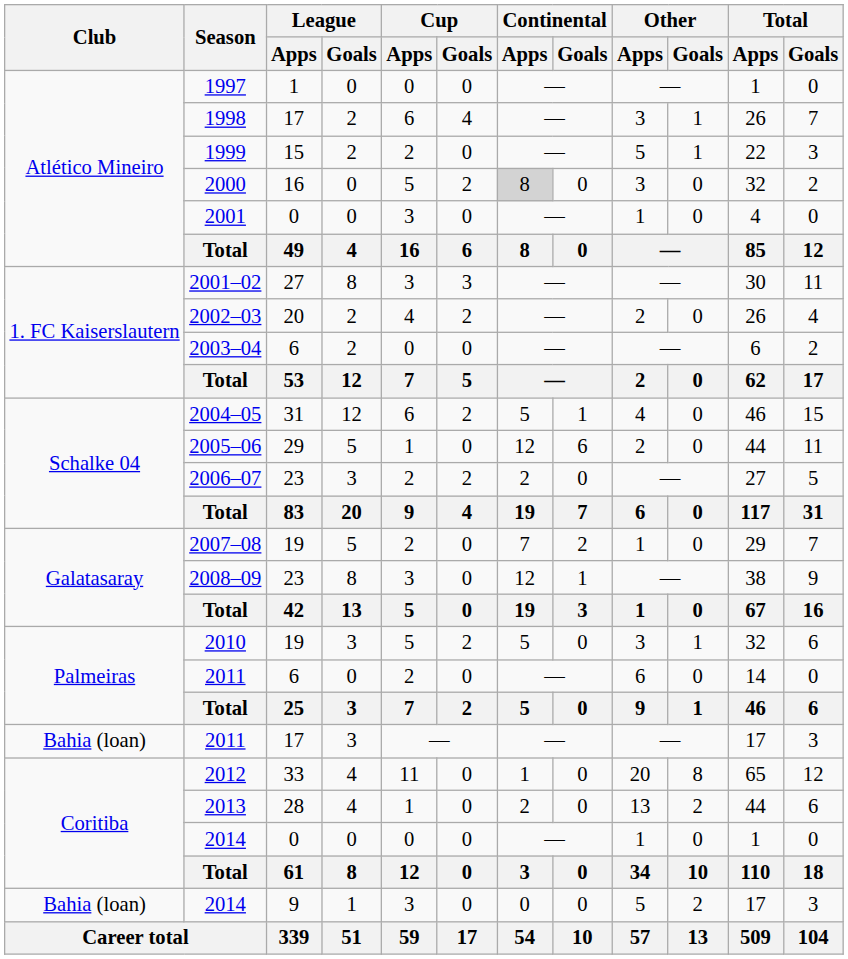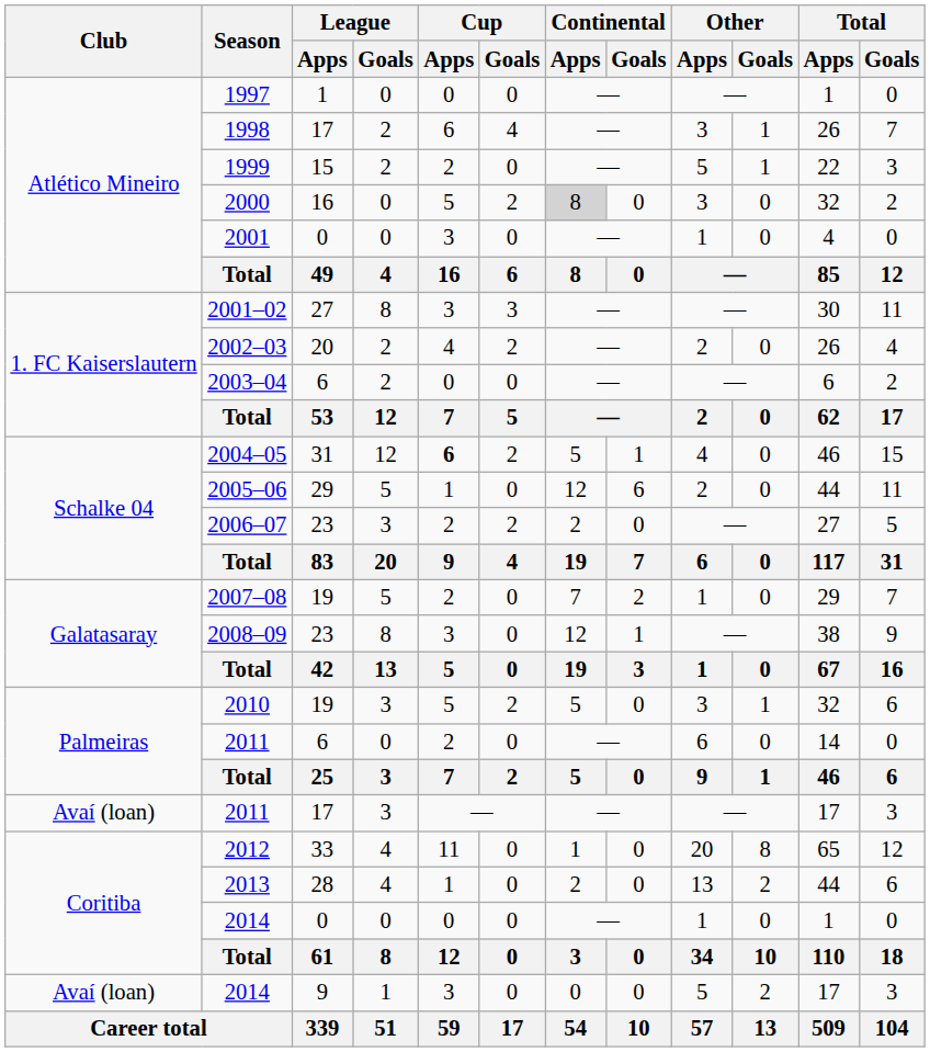 <table class="wikitable" style="text-align:center">
 <tr>
 <th rowspan="2">Club</th>
 <th rowspan="2">Season</th>
 <th colspan="2">League</th>
 <th colspan="2">Cup</th>
 <th colspan="2">Continental</th>
 <th colspan="2">Other</th>
 <th colspan="2">Total</th>
 </tr>
 <tr>
 <th>Apps</th>
 <th>Goals</th>
 <th>Apps</th>
 <th>Goals</th>
 <th>Apps</th>
 <th>Goals</th>
 <th>Apps</th>
 <th>Goals</th>
 <th>Apps</th>
 <th>Goals</th>
 </tr>
 <tr>
 <td rowspan="6"><a href='#'>Atlético Mineiro</a></td>
 <td><a href='#'>1997</a></td>
 <td>1</td>
 <td>0</td>
 <td>0</td>
 <td>0</td>
 <td colspan="2">—</td>
 <td colspan="2">—</td>
 <td>1</td>
 <td>0</td>
 </tr>
 <tr>
 <td><a href='#'>1998</a></td>
 <td>17</td>
 <td>2</td>
 <td>6</td>
 <td>4</td>
 <td colspan="2">—</td>
 <td>3</td>
 <td>1</td>
 <td>26</td>
 <td>7</td>
 </tr>
 <tr>
 <td><a href='#'>1999</a></td>
 <td>15</td>
 <td>2</td>
 <td>2</td>
 <td>0</td>
 <td colspan="2">—</td>
 <td>5</td>
 <td>1</td>
 <td>22</td>
 <td>3</td>
 </tr>
 <tr>
 <td><a href='#'>2000</a></td>
 <td>16</td>
 <td>0</td>
 <td>5</td>
 <td>2</td>
 <td style="background: lightgrey;">8</td>
 <td>0</td>
 <td>3</td>
 <td>0</td>
 <td>32</td>
 <td>2</td>
 </tr>
 <tr>
 <td><a href='#'>2001</a></td>
 <td>0</td>
 <td>0</td>
 <td>3</td>
 <td>0</td>
 <td colspan="2">—</td>
 <td>1</td>
 <td>0</td>
 <td>4</td>
 <td>0</td>
 </tr>
 <tr>
 <th>Total</th>
 <th>49</th>
 <th>4</th>
 <th>16</th>
 <th>6</th>
 <th>8</th>
 <th>0</th>
 <th colspan="2">—</th>
 <th>85</th>
 <th>12</th>
 </tr>
 <tr>
 <td rowspan="4"><a href='#'>1. FC Kaiserslautern</a></td>
 <td><a href='#'>2001–02</a></td>
 <td>27</td>
 <td>8</td>
 <td>3</td>
 <td>3</td>
 <td colspan="2">—</td>
 <td colspan="2">—</td>
 <td>30</td>
 <td>11</td>
 </tr>
 <tr>
 <td><a href='#'>2002–03</a></td>
 <td>20</td>
 <td>2</td>
 <td>4</td>
 <td>2</td>
 <td colspan="2">—</td>
 <td>2</td>
 <td>0</td>
 <td>26</td>
 <td>4</td>
 </tr>
 <tr>
 <td><a href='#'>2003–04</a></td>
 <td>6</td>
 <td>2</td>
 <td>0</td>
 <td>0</td>
 <td colspan="2">—</td>
 <td colspan="2">—</td>
 <td>6</td>
 <td>2</td>
 </tr>
 <tr>
 <th>Total</th>
 <th>53</th>
 <th>12</th>
 <th>7</th>
 <th>5</th>
 <th colspan="2">—</th>
 <th>2</th>
 <th>0</th>
 <th>62</th>
 <th>17</th>
 </tr>
 <tr>
 <td rowspan="4"><a href='#'>Schalke 04</a></td>
 <td><a href='#'>2004–05</a></td>
 <td>31</td>
 <td>12</td>
-<td>6</td>
+<td><strong>6</strong></td>
 <td>2</td>
 <td>5</td>
 <td>1</td>
 <td>4</td>
 <td>0</td>
 <td>46</td>
 <td>15</td>
 </tr>
 <tr>
 <td><a href='#'>2005–06</a></td>
 <td>29</td>
 <td>5</td>
 <td>1</td>
 <td>0</td>
 <td>12</td>
 <td>6</td>
 <td>2</td>
 <td>0</td>
 <td>44</td>
 <td>11</td>
 </tr>
 <tr>
 <td><a href='#'>2006–07</a></td>
 <td>23</td>
 <td>3</td>
 <td>2</td>
 <td>2</td>
 <td>2</td>
 <td>0</td>
 <td colspan="2">—</td>
 <td>27</td>
 <td>5</td>
 </tr>
 <tr>
 <th>Total</th>
 <th>83</th>
 <th>20</th>
 <th>9</th>
 <th>4</th>
 <th>19</th>
 <th>7</th>
 <th>6</th>
 <th>0</th>
 <th>117</th>
 <th>31</th>
 </tr>
 <tr>
 <td rowspan="3"><a href='#'>Galatasaray</a></td>
 <td><a href='#'>2007–08</a></td>
 <td>19</td>
 <td>5</td>
 <td>2</td>
 <td>0</td>
 <td>7</td>
 <td>2</td>
 <td>1</td>
 <td>0</td>
 <td>29</td>
 <td>7</td>
 </tr>
 <tr>
 <td><a href='#'>2008–09</a></td>
 <td>23</td>
 <td>8</td>
 <td>3</td>
 <td>0</td>
 <td>12</td>
 <td>1</td>
 <td colspan="2">—</td>
 <td>38</td>
 <td>9</td>
 </tr>
 <tr>
 <th>Total</th>
 <th>42</th>
 <th>13</th>
 <th>5</th>
 <th>0</th>
 <th>19</th>
 <th>3</th>
 <th>1</th>
 <th>0</th>
 <th>67</th>
 <th>16</th>
 </tr>
 <tr>
 <td rowspan="3"><a href='#'>Palmeiras</a></td>
 <td><a href='#'>2010</a></td>
 <td>19</td>
 <td>3</td>
 <td>5</td>
 <td>2</td>
 <td>5</td>
 <td>0</td>
 <td>3</td>
 <td>1</td>
 <td>32</td>
 <td>6</td>
 </tr>
 <tr>
 <td><a href='#'>2011</a></td>
 <td>6</td>
 <td>0</td>
 <td>2</td>
 <td>0</td>
 <td colspan="2">—</td>
 <td>6</td>
 <td>0</td>
 <td>14</td>
 <td>0</td>
 </tr>
 <tr>
 <th>Total</th>
 <th>25</th>
 <th>3</th>
 <th>7</th>
 <th>2</th>
 <th>5</th>
 <th>0</th>
 <th>9</th>
 <th>1</th>
 <th>46</th>
 <th>6</th>
 </tr>
 <tr>
-<td><a href='#'>Bahia</a> (loan)</td>
+<td><a href='#'>Avaí</a> (loan)</td>
 <td><a href='#'>2011</a></td>
 <td>17</td>
 <td>3</td>
 <td colspan="2">—</td>
 <td colspan="2">—</td>
 <td colspan="2">—</td>
 <td>17</td>
 <td>3</td>
 </tr>
 <tr>
 <td rowspan="4"><a href='#'>Coritiba</a></td>
 <td><a href='#'>2012</a></td>
 <td>33</td>
 <td>4</td>
 <td>11</td>
 <td>0</td>
 <td>1</td>
 <td>0</td>
 <td>20</td>
 <td>8</td>
 <td>65</td>
 <td>12</td>
 </tr>
 <tr>
 <td><a href='#'>2013</a></td>
 <td>28</td>
 <td>4</td>
 <td>1</td>
 <td>0</td>
 <td>2</td>
 <td>0</td>
 <td>13</td>
 <td>2</td>
 <td>44</td>
 <td>6</td>
 </tr>
 <tr>
 <td><a href='#'>2014</a></td>
 <td>0</td>
 <td>0</td>
 <td>0</td>
 <td>0</td>
 <td colspan="2">—</td>
 <td>1</td>
 <td>0</td>
 <td>1</td>
 <td>0</td>
 </tr>
 <tr>
 <th>Total</th>
 <th>61</th>
 <th>8</th>
 <th>12</th>
 <th>0</th>
 <th>3</th>
 <th>0</th>
 <th>34</th>
 <th>10</th>
 <th>110</th>
 <th>18</th>
 </tr>
 <tr>
-<td><a href='#'>Bahia</a> (loan)</td>
+<td><a href='#'>Avaí</a> (loan)</td>
 <td><a href='#'>2014</a></td>
 <td>9</td>
 <td>1</td>
 <td>3</td>
 <td>0</td>
 <td>0</td>
 <td>0</td>
 <td>5</td>
 <td>2</td>
 <td>17</td>
 <td>3</td>
 </tr>
 <tr>
 <th colspan="2">Career total</th>
 <th>339</th>
 <th>51</th>
 <th>59</th>
 <th>17</th>
 <th>54</th>
 <th>10</th>
 <th>57</th>
 <th>13</th>
 <th>509</th>
 <th>104</th>
 </tr>
 </table>
